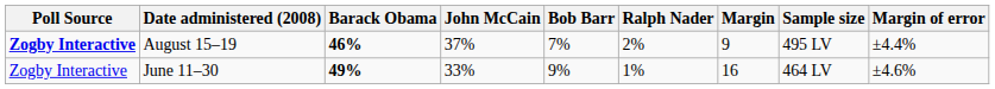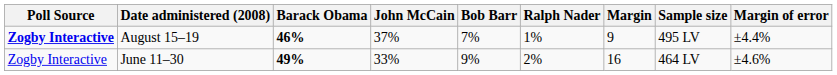 <table class="wikitable collapsible">
 <tr>
 <th>Poll Source</th>
 <th>Date administered (2008)</th>
 <th>Barack Obama</th>
 <th>John McCain</th>
 <th>Bob Barr</th>
 <th>Ralph Nader</th>
 <th>Margin</th>
 <th>Sample size</th>
 <th>Margin of error</th>
 </tr>
 <tr>
 <td><strong><a href='#'>Zogby Interactive</a></strong></td>
 <td>August 15–19</td>
 <td><strong>46%</strong></td>
 <td>37%</td>
 <td>7%</td>
-<td>2%</td>
+<td>1%</td>
 <td>9</td>
 <td>495 LV</td>
 <td>±4.4%</td>
 </tr>
 <tr>
 <td><a href='#'>Zogby Interactive</a></td>
 <td>June 11–30</td>
 <td><strong>49%</strong></td>
 <td>33%</td>
 <td>9%</td>
-<td>1%</td>
+<td>2%</td>
 <td>16</td>
 <td>464 LV</td>
 <td>±4.6%</td>
 </tr>
 </table>
